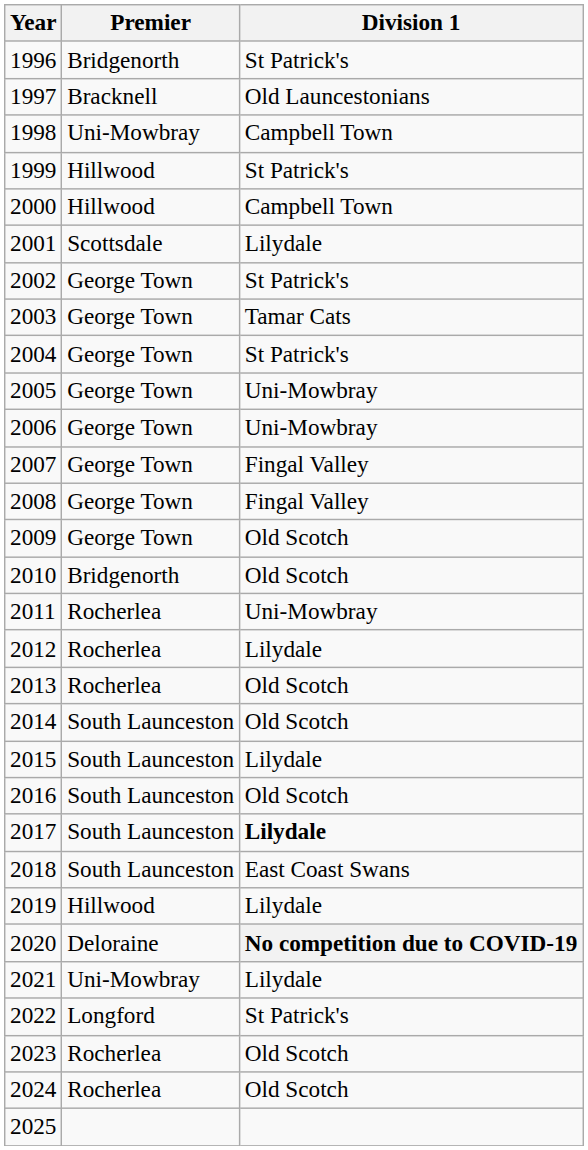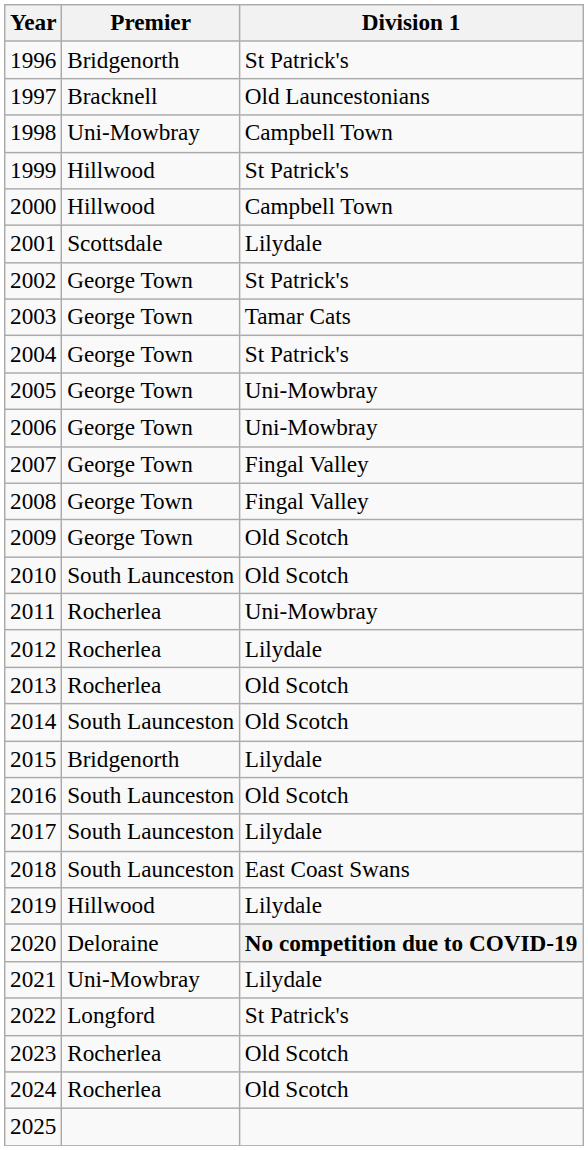 <table class="wikitable sortable">
 <tr>
 <th>Year</th>
 <th>Premier</th>
 <th>Division 1</th>
 </tr>
 <tr>
 <td>1996</td>
 <td>Bridgenorth</td>
 <td>St Patrick's</td>
 </tr>
 <tr>
 <td>1997</td>
 <td>Bracknell</td>
 <td>Old Launcestonians</td>
 </tr>
 <tr>
 <td>1998</td>
 <td>Uni-Mowbray</td>
 <td>Campbell Town</td>
 </tr>
 <tr>
 <td>1999</td>
 <td>Hillwood</td>
 <td>St Patrick's</td>
 </tr>
 <tr>
 <td>2000</td>
 <td>Hillwood</td>
 <td>Campbell Town</td>
 </tr>
 <tr>
 <td>2001</td>
 <td>Scottsdale</td>
 <td>Lilydale</td>
 </tr>
 <tr>
 <td>2002</td>
 <td>George Town</td>
 <td>St Patrick's</td>
 </tr>
 <tr>
 <td>2003</td>
 <td>George Town</td>
 <td>Tamar Cats</td>
 </tr>
 <tr>
 <td>2004</td>
 <td>George Town</td>
 <td>St Patrick's</td>
 </tr>
 <tr>
 <td>2005</td>
 <td>George Town</td>
 <td>Uni-Mowbray</td>
 </tr>
 <tr>
 <td>2006</td>
 <td>George Town</td>
 <td>Uni-Mowbray</td>
 </tr>
 <tr>
 <td>2007</td>
 <td>George Town</td>
 <td>Fingal Valley</td>
 </tr>
 <tr>
 <td>2008</td>
 <td>George Town</td>
 <td>Fingal Valley</td>
 </tr>
 <tr>
 <td>2009</td>
 <td>George Town</td>
 <td>Old Scotch</td>
 </tr>
 <tr>
 <td>2010</td>
-<td>Bridgenorth</td>
+<td>South Launceston</td>
 <td>Old Scotch</td>
 </tr>
 <tr>
 <td>2011</td>
 <td>Rocherlea</td>
 <td>Uni-Mowbray</td>
 </tr>
 <tr>
 <td>2012</td>
 <td>Rocherlea</td>
 <td>Lilydale</td>
 </tr>
 <tr>
 <td>2013</td>
 <td>Rocherlea</td>
 <td>Old Scotch</td>
 </tr>
 <tr>
 <td>2014</td>
 <td>South Launceston</td>
 <td>Old Scotch</td>
 </tr>
 <tr>
 <td>2015</td>
-<td>South Launceston</td>
+<td>Bridgenorth</td>
 <td>Lilydale</td>
 </tr>
 <tr>
 <td>2016</td>
 <td>South Launceston</td>
 <td>Old Scotch</td>
 </tr>
 <tr>
 <td>2017</td>
 <td>South Launceston</td>
-<td><strong>Lilydale</strong></td>
+<td>Lilydale</td>
 </tr>
 <tr>
 <td>2018</td>
 <td>South Launceston</td>
 <td>East Coast Swans</td>
 </tr>
 <tr>
 <td>2019</td>
 <td>Hillwood</td>
 <td>Lilydale</td>
 </tr>
 <tr>
 <td>2020</td>
 <td>Deloraine</td>
 <th>No competition due to COVID-19</th>
 </tr>
 <tr>
 <td>2021</td>
 <td>Uni-Mowbray</td>
 <td>Lilydale</td>
 </tr>
 <tr>
 <td>2022</td>
 <td>Longford</td>
 <td>St Patrick's</td>
 </tr>
 <tr>
 <td>2023</td>
 <td>Rocherlea</td>
 <td>Old Scotch</td>
 </tr>
 <tr>
 <td>2024</td>
 <td>Rocherlea</td>
 <td>Old Scotch</td>
 </tr>
 <tr>
 <td>2025</td>
 <td></td>
 <td></td>
 </tr>
 </table>
